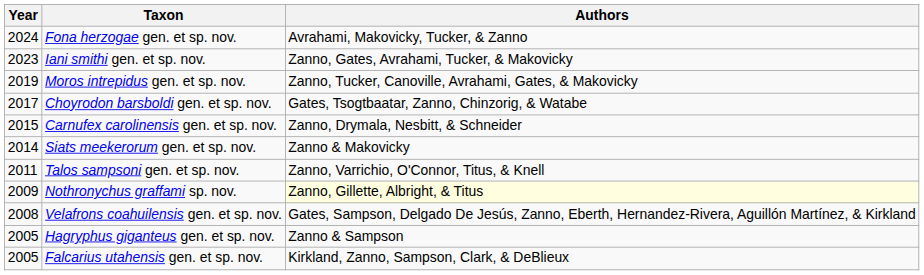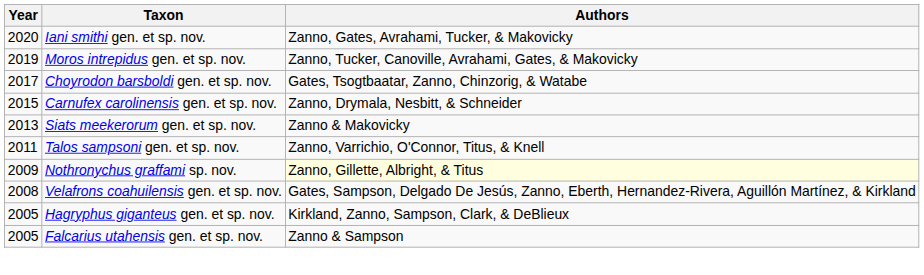 <table class="wikitable sortable">
 <tr>
 <th>Year</th>
 <th>Taxon</th>
 <th>Authors</th>
 </tr>
 <tr>
-<td>2024</td>
-<td><em><a href='#'>Fona herzogae</a></em> gen. et sp. nov.</td>
-<td>Avrahami, Makovicky, Tucker, & Zanno</td>
-</tr>
-<tr>
-<td>2023</td>
+<td>2020</td>
 <td><em><a href='#'>Iani smithi</a></em> gen. et sp. nov.</td>
 <td>Zanno, Gates, Avrahami, Tucker, & Makovicky</td>
 </tr>
 <tr>
 <td>2019</td>
 <td><em><a href='#'>Moros intrepidus</a></em> gen. et sp. nov.</td>
 <td>Zanno, Tucker, Canoville, Avrahami, Gates, & Makovicky</td>
 </tr>
 <tr>
 <td>2017</td>
 <td><em><a href='#'>Choyrodon barsboldi</a></em> gen. et sp. nov.</td>
 <td>Gates, Tsogtbaatar, Zanno, Chinzorig, & Watabe</td>
 </tr>
 <tr>
 <td>2015</td>
 <td><em><a href='#'>Carnufex carolinensis</a></em> gen. et sp. nov.</td>
 <td>Zanno, Drymala, Nesbitt, & Schneider</td>
 </tr>
 <tr>
-<td>2014</td>
+<td>2013</td>
 <td><em><a href='#'>Siats meekerorum</a></em> gen. et sp. nov.</td>
 <td>Zanno & Makovicky</td>
 </tr>
 <tr>
 <td>2011</td>
 <td><em><a href='#'>Talos sampsoni</a></em> gen. et sp. nov.</td>
 <td>Zanno, Varrichio, O'Connor, Titus, & Knell</td>
 </tr>
 <tr>
 <td>2009</td>
 <td><em><a href='#'>Nothronychus graffami</a></em> sp. nov.</td>
 <td style="background: lightyellow;">Zanno, Gillette, Albright, & Titus</td>
 </tr>
 <tr>
 <td>2008</td>
 <td><em><a href='#'>Velafrons coahuilensis</a></em> gen. et sp. nov.</td>
 <td>Gates, Sampson, Delgado De Jesús, Zanno, Eberth, Hernandez-Rivera, Aguillón Martínez, & Kirkland</td>
 </tr>
 <tr>
 <td>2005</td>
 <td><em><a href='#'>Hagryphus giganteus</a></em> gen. et sp. nov.</td>
-<td>Zanno & Sampson</td>
+<td>Kirkland, Zanno, Sampson, Clark, & DeBlieux</td>
 </tr>
 <tr>
 <td>2005</td>
 <td><em><a href='#'>Falcarius utahensis</a></em> gen. et sp. nov.</td>
-<td>Kirkland, Zanno, Sampson, Clark, & DeBlieux</td>
+<td>Zanno & Sampson</td>
 </tr>
 </table>
